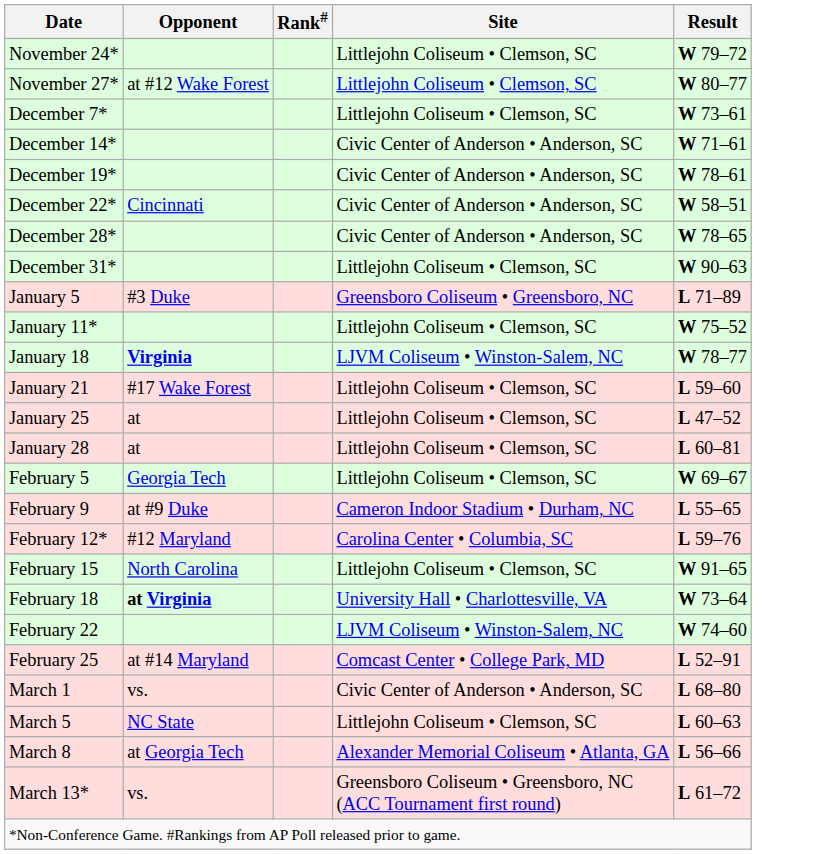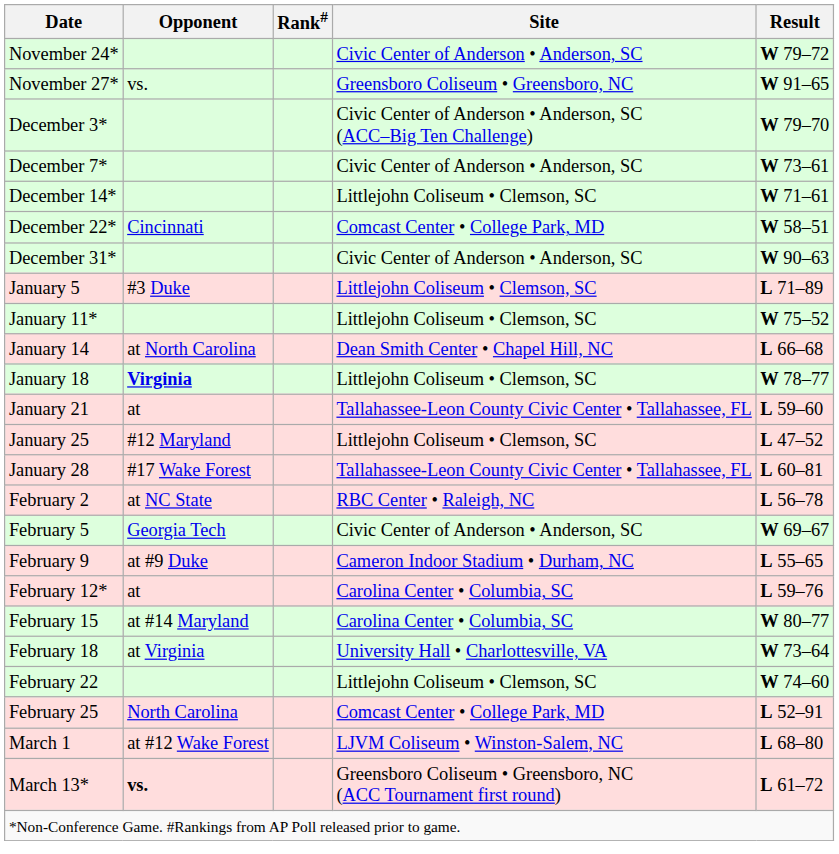 <table class="wikitable" style="font-size:95%;">
 <tr>
 <th>Date</th>
 <th>Opponent</th>
 <th>Rank<sup>#</sup></th>
 <th>Site</th>
 <th>Result</th>
 </tr>
 <tr style="background: #ddffdd;">
 <td>November 24*</td>
 <td></td>
 <td></td>
-<td>Littlejohn Coliseum • Clemson, SC</td>
+<td><a href='#'>Civic Center of Anderson</a> • <a href='#'>Anderson, SC</a></td>
 <td><strong>W</strong> 79–72</td>
 </tr>
 <tr style="background: #ddffdd;">
 <td>November 27*</td>
-<td>at #12 <a href='#'>Wake Forest</a></td>
+<td>vs. </td>
 <td></td>
-<td><a href='#'>Littlejohn Coliseum</a> • <a href='#'>Clemson, SC</a></td>
-<td><strong>W</strong> 80–77</td>
+<td><a href='#'>Greensboro Coliseum</a> • <a href='#'>Greensboro, NC</a></td>
+<td><strong>W</strong> 91–65</td>
+</tr>
+<tr style="background: #ddffdd;">
+<td>December 3*</td>
+<td></td>
+<td></td>
+<td>Civic Center of Anderson • Anderson, SC<br>(<a href='#'>ACC–Big Ten Challenge</a>)</td>
+<td><strong>W</strong> 79–70</td>
 </tr>
 <tr style="background: #ddffdd;">
 <td>December 7*</td>
 <td></td>
 <td></td>
-<td>Littlejohn Coliseum • Clemson, SC</td>
+<td>Civic Center of Anderson • Anderson, SC</td>
 <td><strong>W</strong> 73–61</td>
 </tr>
 <tr style="background: #ddffdd;">
 <td>December 14*</td>
 <td></td>
 <td></td>
-<td>Civic Center of Anderson • Anderson, SC</td>
+<td>Littlejohn Coliseum • Clemson, SC</td>
 <td><strong>W</strong> 71–61</td>
-</tr>
-<tr style="background: #ddffdd;">
-<td>December 19*</td>
-<td></td>
-<td></td>
-<td>Civic Center of Anderson • Anderson, SC</td>
-<td><strong>W</strong> 78–61</td>
 </tr>
 <tr style="background: #ddffdd;">
 <td>December 22*</td>
 <td><a href='#'>Cincinnati</a></td>
 <td></td>
-<td>Civic Center of Anderson • Anderson, SC</td>
+<td><a href='#'>Comcast Center</a> • <a href='#'>College Park, MD</a></td>
 <td><strong>W</strong> 58–51</td>
-</tr>
-<tr style="background: #ddffdd;">
-<td>December 28*</td>
-<td></td>
-<td></td>
-<td>Civic Center of Anderson • Anderson, SC</td>
-<td><strong>W</strong> 78–65</td>
 </tr>
 <tr style="background: #ddffdd;">
 <td>December 31*</td>
 <td></td>
 <td></td>
-<td>Littlejohn Coliseum • Clemson, SC</td>
+<td>Civic Center of Anderson • Anderson, SC</td>
 <td><strong>W</strong> 90–63</td>
 </tr>
 <tr style="background: #ffdddd;">
 <td>January 5</td>
 <td>#3 <a href='#'>Duke</a></td>
 <td></td>
-<td><a href='#'>Greensboro Coliseum</a> • <a href='#'>Greensboro, NC</a></td>
+<td><a href='#'>Littlejohn Coliseum</a> • <a href='#'>Clemson, SC</a></td>
 <td><strong>L</strong> 71–89</td>
 </tr>
 <tr style="background: #ddffdd;">
 <td>January 11*</td>
 <td></td>
 <td></td>
 <td>Littlejohn Coliseum • Clemson, SC</td>
 <td><strong>W</strong> 75–52</td>
 </tr>
+<tr style="background: #ffdddd;">
+<td>January 14</td>
+<td>at <a href='#'>North Carolina</a></td>
+<td></td>
+<td><a href='#'>Dean Smith Center</a> • <a href='#'>Chapel Hill, NC</a></td>
+<td><strong>L</strong> 66–68</td>
+</tr>
 <tr style="background: #ddffdd;">
 <td>January 18</td>
 <td><strong><a href='#'>Virginia</a></strong></td>
 <td></td>
-<td><a href='#'>LJVM Coliseum</a> • <a href='#'>Winston-Salem, NC</a></td>
+<td>Littlejohn Coliseum • Clemson, SC</td>
 <td><strong>W</strong> 78–77</td>
 </tr>
 <tr style="background: #ffdddd;">
 <td>January 21</td>
-<td>#17 <a href='#'>Wake Forest</a></td>
+<td>at </td>
 <td></td>
-<td>Littlejohn Coliseum • Clemson, SC</td>
+<td><a href='#'>Tallahassee-Leon County Civic Center</a> • <a href='#'>Tallahassee, FL</a></td>
 <td><strong>L</strong> 59–60</td>
 </tr>
 <tr style="background: #ffdddd;">
 <td>January 25</td>
-<td>at </td>
+<td>#12 <a href='#'>Maryland</a></td>
 <td></td>
 <td>Littlejohn Coliseum • Clemson, SC</td>
 <td><strong>L</strong> 47–52</td>
 </tr>
 <tr style="background: #ffdddd;">
 <td>January 28</td>
-<td>at </td>
+<td>#17 <a href='#'>Wake Forest</a></td>
 <td></td>
-<td>Littlejohn Coliseum • Clemson, SC</td>
+<td><a href='#'>Tallahassee-Leon County Civic Center</a> • <a href='#'>Tallahassee, FL</a></td>
 <td><strong>L</strong> 60–81</td>
+</tr>
+<tr style="background: #ffdddd;">
+<td>February 2</td>
+<td>at <a href='#'>NC State</a></td>
+<td></td>
+<td><a href='#'>RBC Center</a> • <a href='#'>Raleigh, NC</a></td>
+<td><strong>L</strong> 56–78</td>
 </tr>
 <tr style="background: #ddffdd;">
 <td>February 5</td>
 <td><a href='#'>Georgia Tech</a></td>
 <td></td>
-<td>Littlejohn Coliseum • Clemson, SC</td>
+<td>Civic Center of Anderson • Anderson, SC</td>
 <td><strong>W</strong> 69–67</td>
 </tr>
 <tr style="background: #ffdddd;">
 <td>February 9</td>
 <td>at #9 <a href='#'>Duke</a></td>
 <td></td>
 <td><a href='#'>Cameron Indoor Stadium</a> • <a href='#'>Durham, NC</a></td>
 <td><strong>L</strong> 55–65</td>
 </tr>
 <tr style="background: #ffdddd;">
 <td>February 12*</td>
-<td>#12 <a href='#'>Maryland</a></td>
+<td>at </td>
 <td></td>
 <td><a href='#'>Carolina Center</a> • <a href='#'>Columbia, SC</a></td>
 <td><strong>L</strong> 59–76</td>
 </tr>
 <tr style="background: #ddffdd;">
 <td>February 15</td>
-<td><a href='#'>North Carolina</a></td>
+<td>at #14 <a href='#'>Maryland</a></td>
 <td></td>
-<td>Littlejohn Coliseum • Clemson, SC</td>
-<td><strong>W</strong> 91–65</td>
+<td><a href='#'>Carolina Center</a> • <a href='#'>Columbia, SC</a></td>
+<td><strong>W</strong> 80–77</td>
 </tr>
 <tr style="background: #ddffdd;">
 <td>February 18</td>
-<td><strong>at <a href='#'>Virginia</a></strong></td>
+<td>at <a href='#'>Virginia</a></td>
 <td></td>
 <td><a href='#'>University Hall</a> • <a href='#'>Charlottesville, VA</a></td>
 <td><strong>W</strong> 73–64</td>
 </tr>
 <tr style="background: #ddffdd;">
 <td>February 22</td>
 <td></td>
 <td></td>
-<td><a href='#'>LJVM Coliseum</a> • <a href='#'>Winston-Salem, NC</a></td>
+<td>Littlejohn Coliseum • Clemson, SC</td>
 <td><strong>W</strong> 74–60</td>
 </tr>
 <tr style="background: #ffdddd;">
 <td>February 25</td>
-<td>at #14 <a href='#'>Maryland</a></td>
+<td><a href='#'>North Carolina</a></td>
 <td></td>
 <td><a href='#'>Comcast Center</a> • <a href='#'>College Park, MD</a></td>
 <td><strong>L</strong> 52–91</td>
 </tr>
 <tr style="background: #ffdddd;">
 <td>March 1</td>
-<td>vs. </td>
+<td>at #12 <a href='#'>Wake Forest</a></td>
 <td></td>
-<td>Civic Center of Anderson • Anderson, SC</td>
+<td><a href='#'>LJVM Coliseum</a> • <a href='#'>Winston-Salem, NC</a></td>
 <td><strong>L</strong> 68–80</td>
 </tr>
 <tr style="background: #ffdddd;">
-<td>March 5</td>
-<td><a href='#'>NC State</a></td>
-<td></td>
-<td>Littlejohn Coliseum • Clemson, SC</td>
-<td><strong>L</strong> 60–63</td>
-</tr>
-<tr style="background: #ffdddd;">
-<td>March 8</td>
-<td>at <a href='#'>Georgia Tech</a></td>
-<td></td>
-<td><a href='#'>Alexander Memorial Coliseum</a> • <a href='#'>Atlanta, GA</a></td>
-<td><strong>L</strong> 56–66</td>
-</tr>
-<tr style="background: #ffdddd;">
 <td>March 13*</td>
-<td>vs. </td>
+<td><strong>vs. </strong></td>
 <td></td>
 <td>Greensboro Coliseum • Greensboro, NC<br>(<a href='#'>ACC Tournament first round</a>)</td>
 <td><strong>L</strong> 61–72</td>
 </tr>
 <tr style="background:#f9f9f9;">
 <td colspan=5><small>*Non-Conference Game. #Rankings from AP Poll released prior to game.</small></td>
 </tr>
 </table>
